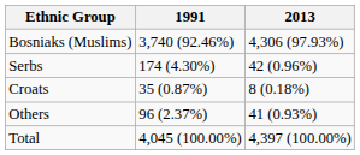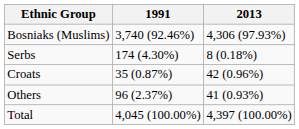 <table class="wikitable">
 <tr>
 <th>Ethnic Group</th>
 <th>1991</th>
 <th>2013</th>
 </tr>
 <tr>
 <td>Bosniaks (Muslims)</td>
 <td>3,740 (92.46%)</td>
 <td>4,306 (97.93%)</td>
 </tr>
 <tr>
 <td>Serbs</td>
 <td>174 (4.30%)</td>
-<td>42 (0.96%)</td>
+<td>8 (0.18%)</td>
 </tr>
 <tr>
 <td>Croats</td>
 <td>35 (0.87%)</td>
-<td>8 (0.18%)</td>
+<td>42 (0.96%)</td>
 </tr>
 <tr>
 <td>Others</td>
 <td>96 (2.37%)</td>
 <td>41 (0.93%)</td>
 </tr>
 <tr>
 <td>Total</td>
 <td>4,045 (100.00%)</td>
 <td>4,397 (100.00%)</td>
 </tr>
 </table>
